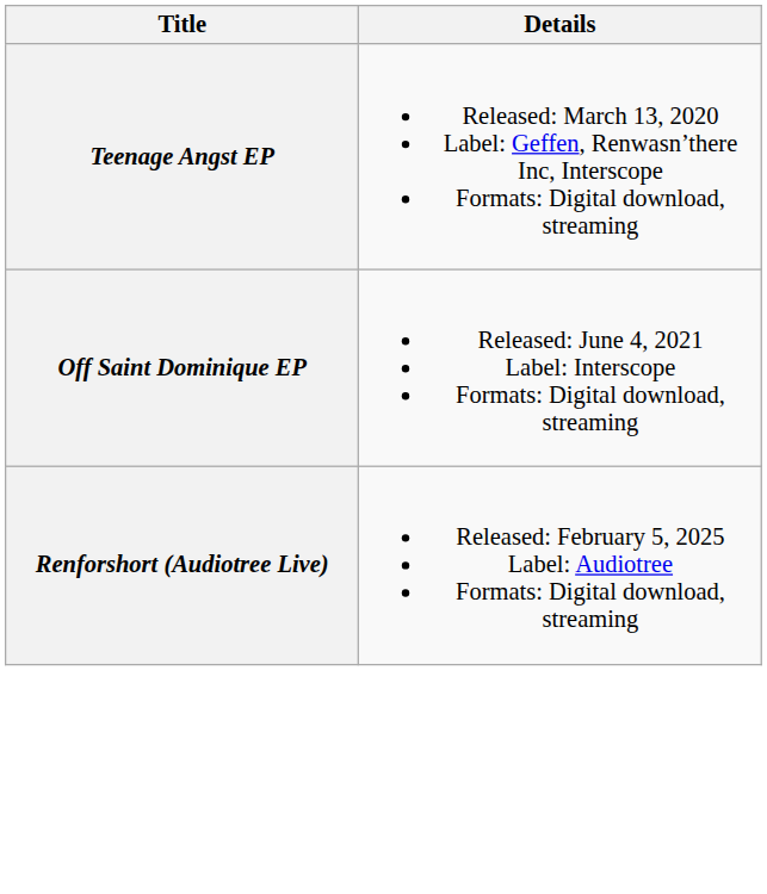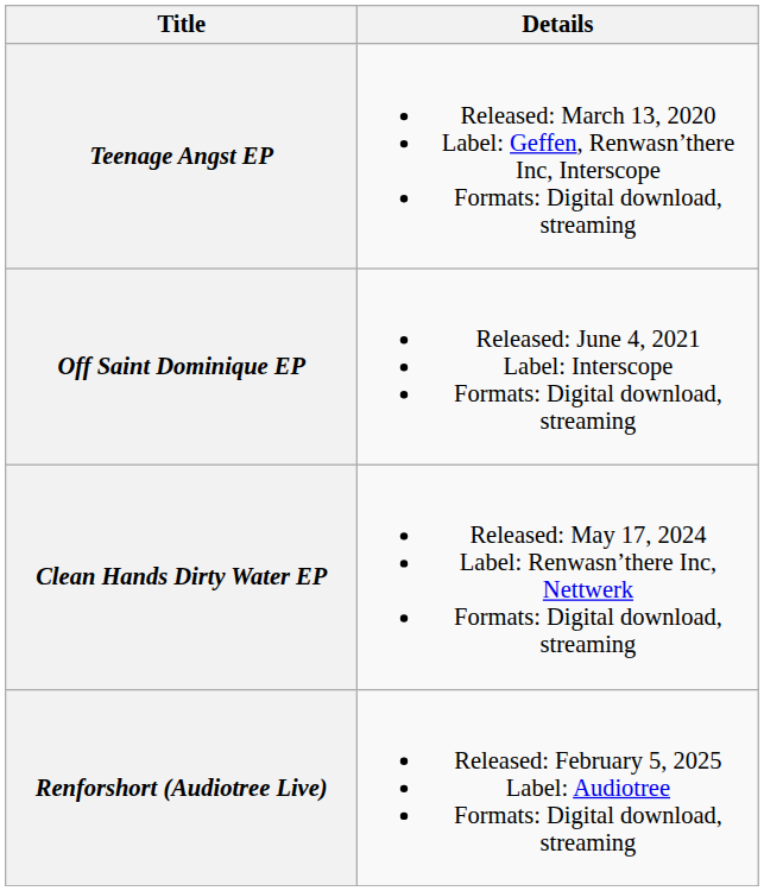 <table class="wikitable plainrowheaders" style="text-align:center;">
 <tr>
 <th scope="col" style="width:14em;">Title</th>
 <th scope="col" style="width:16em;">Details</th>
 </tr>
 <tr>
 <th scope="row"><em>Teenage Angst EP</em></th>
 <td><br><ul><li>Released: March 13, 2020</li><li>Label: <a href='#'>Geffen</a>, Renwasn’there Inc, Interscope</li><li>Formats: Digital download, streaming</li></ul></td>
 </tr>
 <tr>
 <th scope="row"><em>Off Saint Dominique EP</em></th>
 <td><br><ul><li>Released: June 4, 2021</li><li>Label: Interscope</li><li>Formats: Digital download, streaming</li></ul></td>
 </tr>
 <tr>
+<th scope="row"><em>Clean Hands Dirty Water EP</em></th>
+<td><br><ul><li>Released: May 17, 2024</li><li>Label: Renwasn’there Inc, <a href='#'>Nettwerk</a></li><li>Formats: Digital download, streaming</li></ul></td>
+</tr>
+<tr>
 <th scope="row"><em>Renforshort (Audiotree Live)</em></th>
 <td><br><ul><li>Released: February 5, 2025</li><li>Label: <a href='#'>Audiotree</a></li><li>Formats: Digital download, streaming</li></ul></td>
 </tr>
 </table>
